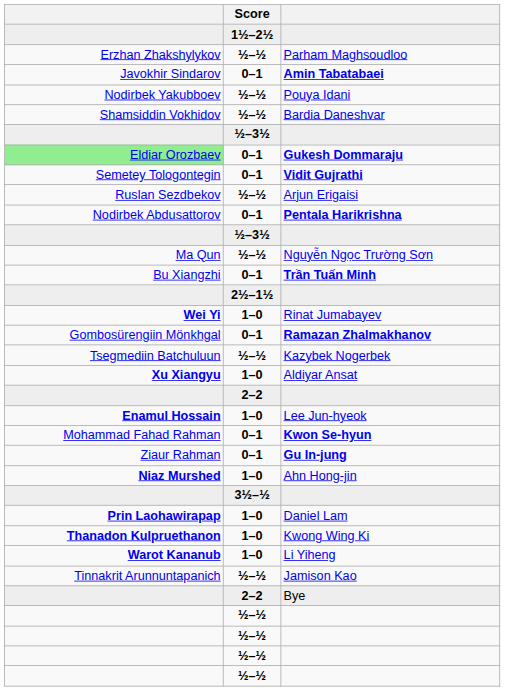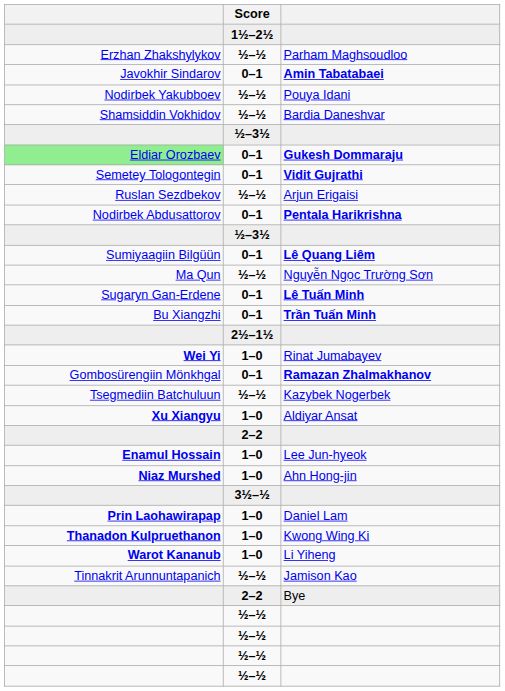 <table class="wikitable" style="text-align: center;">
 <tr>
 <th align="right" width="270"></th>
 <th width="65">Score</th>
 <th align="left" width="270"></th>
 </tr>
 <tr style="background:#eeeeee;">
 <td align=right></td>
 <td align=center><strong>1½–2½</strong></td>
 <td align=left><strong></strong></td>
 </tr>
 <tr>
 <td align=right><a href='#'>Erzhan Zhakshylykov</a></td>
 <td align=center><strong>½–½</strong></td>
 <td align=left><a href='#'>Parham Maghsoudloo</a></td>
 </tr>
 <tr>
 <td align=right><a href='#'>Javokhir Sindarov</a></td>
 <td align=center><strong>0–1</strong></td>
 <td align=left><strong><a href='#'>Amin Tabatabaei</a></strong></td>
 </tr>
 <tr>
 <td align=right><a href='#'>Nodirbek Yakubboev</a></td>
 <td align=center><strong>½–½</strong></td>
 <td align=left><a href='#'>Pouya Idani</a></td>
 </tr>
 <tr>
 <td align=right><a href='#'>Shamsiddin Vokhidov</a></td>
 <td align=center><strong>½–½</strong></td>
 <td align=left><a href='#'>Bardia Daneshvar</a></td>
 </tr>
 <tr style="background:#eeeeee;">
 <td align=right></td>
 <td align=center><strong>½–3½</strong></td>
 <td align=left><strong></strong></td>
 </tr>
 <tr>
 <td align=right style="background: lightgreen;"><a href='#'>Eldiar Orozbaev</a></td>
 <td align=center><strong>0–1</strong></td>
 <td align=left><strong><a href='#'>Gukesh Dommaraju</a></strong></td>
 </tr>
 <tr>
 <td align=right><a href='#'>Semetey Tologontegin</a></td>
 <td align=center><strong>0–1</strong></td>
 <td align=left><strong><a href='#'>Vidit Gujrathi</a></strong></td>
 </tr>
 <tr>
 <td align=right><a href='#'>Ruslan Sezdbekov</a></td>
 <td align=center><strong>½–½</strong></td>
 <td align=left><a href='#'>Arjun Erigaisi</a></td>
 </tr>
 <tr>
 <td align=right><a href='#'>Nodirbek Abdusattorov</a></td>
 <td align=center><strong>0–1</strong></td>
 <td align=left><strong><a href='#'>Pentala Harikrishna</a></strong></td>
 </tr>
 <tr style="background:#eeeeee;">
 <td align=right></td>
 <td align=center><strong>½–3½</strong></td>
 <td align=left><strong></strong></td>
 </tr>
 <tr>
+<td align=right><a href='#'>Sumiyaagiin Bilgüün</a></td>
+<td align=center><strong>0–1</strong></td>
+<td align=left><strong><a href='#'>Lê Quang Liêm</a></strong></td>
+</tr>
+<tr>
 <td align=right><a href='#'>Ma Qun</a></td>
 <td align=center><strong>½–½</strong></td>
 <td align=left><a href='#'>Nguyễn Ngọc Trường Sơn</a></td>
+</tr>
+<tr>
+<td align=right><a href='#'>Sugaryn Gan-Erdene</a></td>
+<td align=center><strong>0–1</strong></td>
+<td align=left><strong><a href='#'>Lê Tuấn Minh</a></strong></td>
 </tr>
 <tr>
 <td align=right><a href='#'>Bu Xiangzhi</a></td>
 <td align=center><strong>0–1</strong></td>
 <td align=left><strong><a href='#'>Trần Tuấn Minh</a></strong></td>
 </tr>
 <tr style="background:#eeeeee;">
 <td align=right><strong></strong></td>
 <td align=center><strong>2½–1½</strong></td>
 <td align=left></td>
 </tr>
 <tr>
 <td align=right><strong><a href='#'>Wei Yi</a></strong></td>
 <td align=center><strong>1–0</strong></td>
 <td align=left><a href='#'>Rinat Jumabayev</a></td>
 </tr>
 <tr>
 <td align=right><a href='#'>Gombosürengiin Mönkhgal</a></td>
 <td align=center><strong>0–1</strong></td>
 <td align=left><strong><a href='#'>Ramazan Zhalmakhanov</a></strong></td>
 </tr>
 <tr>
 <td align=right><a href='#'>Tsegmediin Batchuluun</a></td>
 <td align=center><strong>½–½</strong></td>
 <td align=left><a href='#'>Kazybek Nogerbek</a></td>
 </tr>
 <tr>
 <td align=right><strong><a href='#'>Xu Xiangyu</a></strong></td>
 <td align=center><strong>1–0</strong></td>
 <td align=left><a href='#'>Aldiyar Ansat</a></td>
 </tr>
 <tr style="background:#eeeeee;">
 <td align=right></td>
 <td align=center><strong>2–2</strong></td>
 <td align=left></td>
 </tr>
 <tr>
 <td align=right><strong><a href='#'>Enamul Hossain</a></strong></td>
 <td align=center><strong>1–0</strong></td>
 <td align=left><a href='#'>Lee Jun-hyeok</a></td>
-</tr>
-<tr>
-<td align=right><a href='#'>Mohammad Fahad Rahman</a></td>
-<td align=center><strong>0–1</strong></td>
-<td align=left><strong><a href='#'>Kwon Se-hyun</a></strong></td>
-</tr>
-<tr>
-<td align=right><a href='#'>Ziaur Rahman</a></td>
-<td align=center><strong>0–1</strong></td>
-<td align=left><strong><a href='#'>Gu In-jung</a></strong></td>
 </tr>
 <tr>
 <td align=right><strong><a href='#'>Niaz Murshed</a></strong></td>
 <td align=center><strong>1–0</strong></td>
 <td align=left><a href='#'>Ahn Hong-jin</a></td>
 </tr>
 <tr style="background:#eeeeee;">
 <td align=right><strong></strong></td>
 <td align=center><strong>3½–½</strong></td>
 <td align=left></td>
 </tr>
 <tr>
 <td align=right><strong><a href='#'>Prin Laohawirapap</a></strong></td>
 <td align=center><strong>1–0</strong></td>
 <td align=left><a href='#'>Daniel Lam</a></td>
 </tr>
 <tr>
 <td align=right><strong><a href='#'>Thanadon Kulpruethanon</a></strong></td>
 <td align=center><strong>1–0</strong></td>
 <td align=left><a href='#'>Kwong Wing Ki</a></td>
 </tr>
 <tr>
 <td align=right><strong><a href='#'>Warot Kananub</a></strong></td>
 <td align=center><strong>1–0</strong></td>
 <td align=left><a href='#'>Li Yiheng</a></td>
 </tr>
 <tr>
 <td align=right><a href='#'>Tinnakrit Arunnuntapanich</a></td>
 <td align=center><strong>½–½</strong></td>
 <td align=left><a href='#'>Jamison Kao</a></td>
 </tr>
 <tr style="background:#eeeeee;">
 <td align=right></td>
 <td align=center><strong>2–2</strong></td>
 <td align=left>Bye</td>
 </tr>
 <tr>
 <td align=right></td>
 <td align=center><strong>½–½</strong></td>
 <td align=left></td>
 </tr>
 <tr>
 <td align=right></td>
 <td align=center><strong>½–½</strong></td>
 <td align=left></td>
 </tr>
 <tr>
 <td align=right></td>
 <td align=center><strong>½–½</strong></td>
 <td align=left></td>
 </tr>
 <tr>
 <td align=right></td>
 <td align=center><strong>½–½</strong></td>
 <td align=left></td>
 </tr>
 </table>
